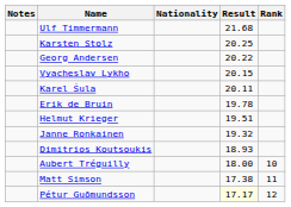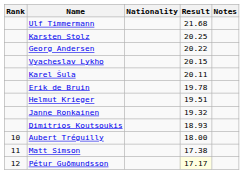 <table class="wikitable sortable" style="text-align:center">
 <tr>
-<th>Notes</th>
+<th>Rank</th>
 <th>Name</th>
 <th>Nationality</th>
 <th>Result</th>
-<th>Rank</th>
+<th>Notes</th>
 </tr>
 <tr>
 <td></td>
 <td align="left"><a href='#'>Ulf Timmermann</a></td>
 <td align=left></td>
 <td>21.68</td>
 <td></td>
 </tr>
 <tr>
 <td></td>
 <td align="left"><a href='#'>Karsten Stolz</a></td>
 <td align=left></td>
 <td>20.25</td>
 <td></td>
 </tr>
 <tr>
 <td></td>
 <td align="left"><a href='#'>Georg Andersen</a></td>
 <td align=left></td>
 <td>20.22</td>
 <td></td>
 </tr>
 <tr>
 <td></td>
 <td align="left"><a href='#'>Vyacheslav Lykho</a></td>
 <td align=left></td>
 <td>20.15</td>
 <td></td>
 </tr>
 <tr>
 <td></td>
 <td align="left"><a href='#'>Karel Šula</a></td>
 <td align=left></td>
 <td>20.11</td>
 <td></td>
 </tr>
 <tr>
 <td></td>
 <td align="left"><a href='#'>Erik de Bruin</a></td>
 <td align=left></td>
 <td>19.78</td>
 <td></td>
 </tr>
 <tr>
 <td></td>
 <td align="left"><a href='#'>Helmut Krieger</a></td>
 <td align=left></td>
 <td>19.51</td>
 <td></td>
 </tr>
 <tr>
 <td></td>
 <td align="left"><a href='#'>Janne Ronkainen</a></td>
 <td align=left></td>
 <td>19.32</td>
 <td></td>
 </tr>
 <tr>
 <td></td>
 <td align="left"><a href='#'>Dimitrios Koutsoukis</a></td>
 <td align=left></td>
 <td>18.93</td>
 <td></td>
 </tr>
 <tr>
-<td></td>
+<td>10</td>
 <td align="left"><a href='#'>Aubert Tréguilly</a></td>
 <td align=left></td>
 <td>18.00</td>
-<td>10</td>
+<td></td>
 </tr>
 <tr>
-<td></td>
+<td>11</td>
 <td align="left"><a href='#'>Matt Simson</a></td>
 <td align=left></td>
 <td>17.38</td>
-<td>11</td>
+<td></td>
 </tr>
 <tr>
-<td></td>
+<td>12</td>
 <td align="left"><a href='#'>Pétur Guðmundsson</a></td>
 <td align=left></td>
 <td style="background: lightyellow;">17.17</td>
-<td>12</td>
+<td></td>
 </tr>
 </table>
